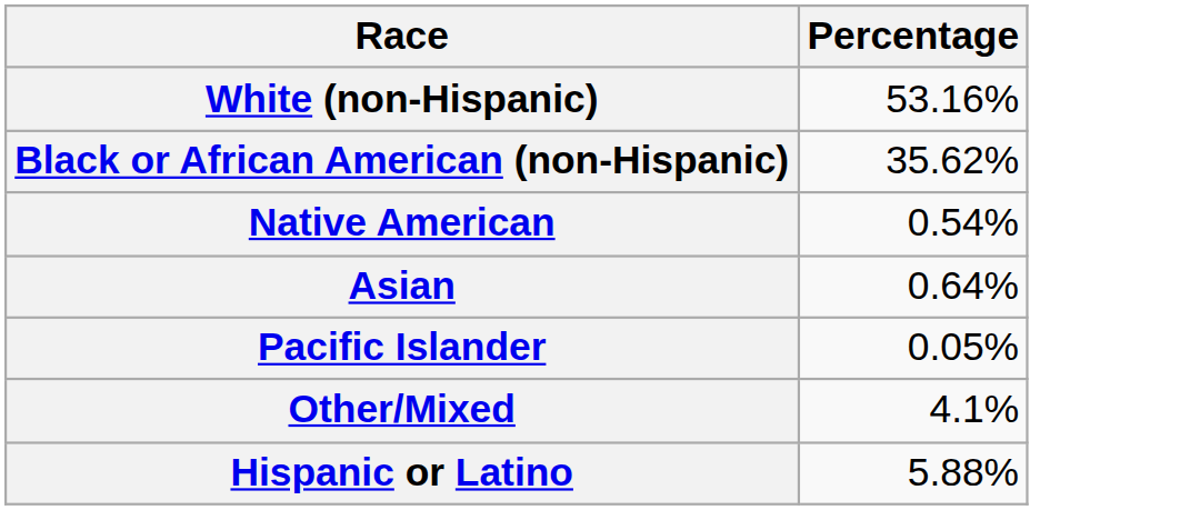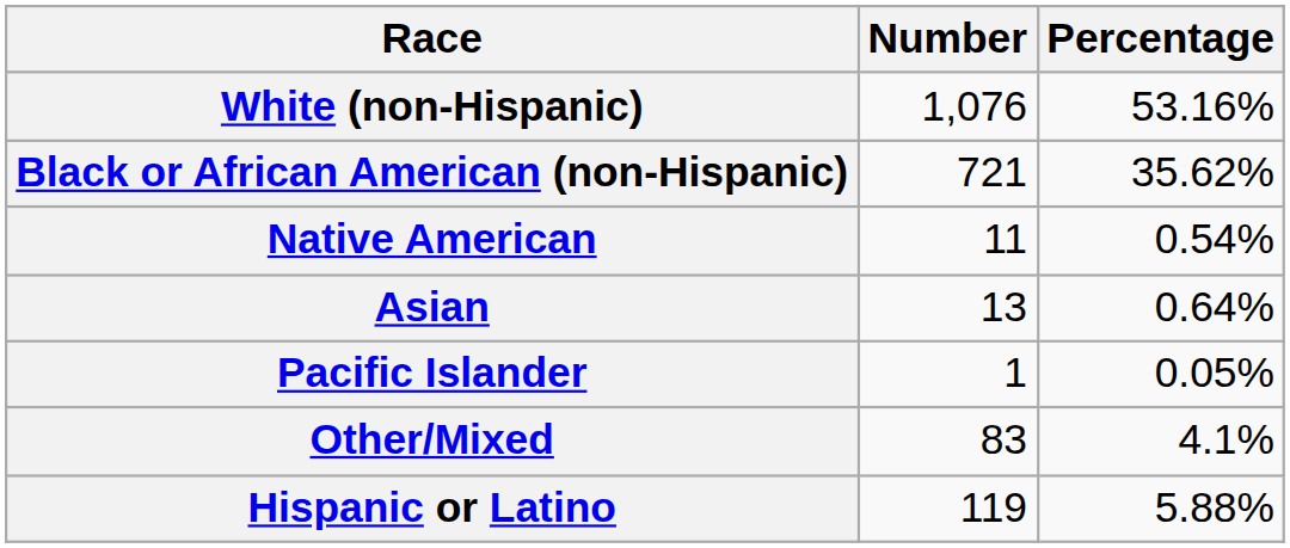 <table class="wikitable" style="text-align:right">
 <tr>
 <th scope="col">Race</th>
+<th scope="col">Number</th>
 <th scope="col">Percentage</th>
 </tr>
 <tr>
 <th scope="row"><a href='#'>White</a> (non-Hispanic)</th>
+<td>1,076</td>
 <td>53.16%</td>
 </tr>
 <tr>
 <th scope="row"><a href='#'>Black or African American</a> (non-Hispanic)</th>
+<td>721</td>
 <td>35.62%</td>
 </tr>
 <tr>
 <th scope="row"><a href='#'>Native American</a></th>
+<td>11</td>
 <td>0.54%</td>
 </tr>
 <tr>
 <th scope="row"><a href='#'>Asian</a></th>
+<td>13</td>
 <td>0.64%</td>
 </tr>
 <tr>
 <th scope="row"><a href='#'>Pacific Islander</a></th>
+<td>1</td>
 <td>0.05%</td>
 </tr>
 <tr>
 <th scope="row"><a href='#'>Other/Mixed</a></th>
+<td>83</td>
 <td>4.1%</td>
 </tr>
 <tr>
 <th scope="row"><a href='#'>Hispanic</a> or <a href='#'>Latino</a></th>
+<td>119</td>
 <td>5.88%</td>
 </tr>
 </table>
